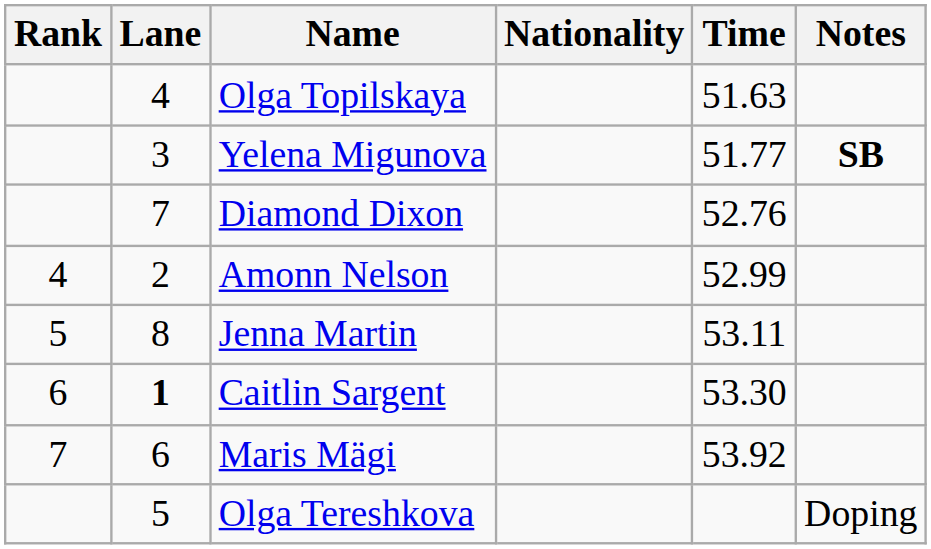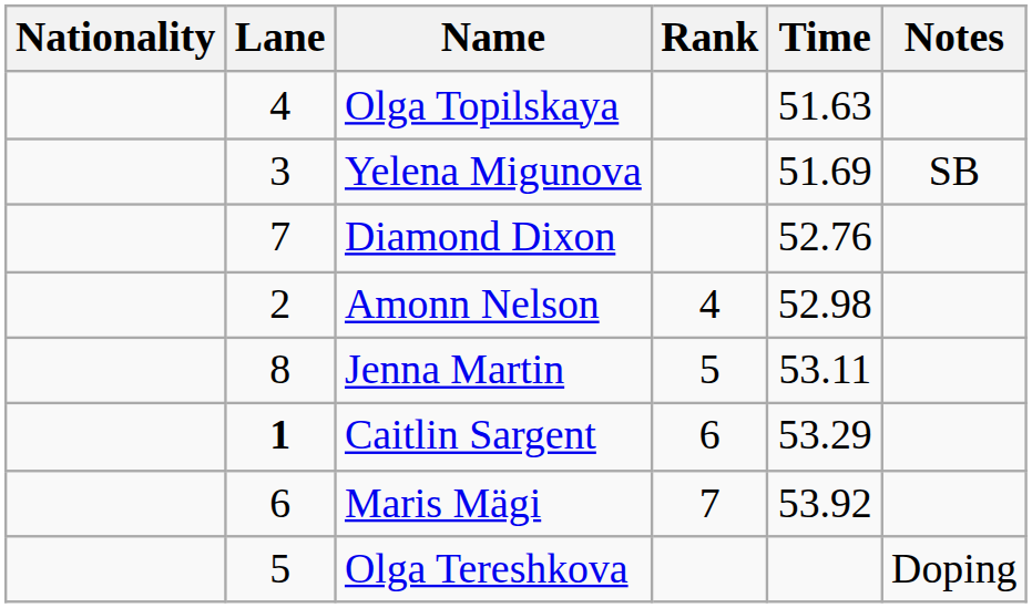 <table class="wikitable sortable" style="text-align:center">
 <tr>
-<th>Rank</th>
+<th>Nationality</th>
 <th>Lane</th>
 <th>Name</th>
-<th>Nationality</th>
+<th>Rank</th>
 <th>Time</th>
 <th>Notes</th>
 </tr>
 <tr>
-<td></td>
+<td align=left></td>
 <td>4</td>
 <td align=left><a href='#'>Olga Topilskaya</a></td>
-<td align=left></td>
+<td></td>
 <td>51.63</td>
 <td></td>
 </tr>
 <tr>
-<td></td>
+<td align=left></td>
 <td>3</td>
 <td align=left><a href='#'>Yelena Migunova</a></td>
-<td align=left></td>
-<td>51.77</td>
-<td><strong>SB</strong></td>
+<td></td>
+<td>51.69</td>
+<td>SB</td>
 </tr>
 <tr>
-<td></td>
+<td align=left></td>
 <td>7</td>
 <td align=left><a href='#'>Diamond Dixon</a></td>
-<td align=left></td>
+<td></td>
 <td>52.76</td>
 <td></td>
 </tr>
 <tr>
-<td>4</td>
+<td align=left></td>
 <td>2</td>
 <td align=left><a href='#'>Amonn Nelson</a></td>
-<td align=left></td>
-<td>52.99</td>
+<td>4</td>
+<td>52.98</td>
 <td></td>
 </tr>
 <tr>
-<td>5</td>
+<td align=left></td>
 <td>8</td>
 <td align=left><a href='#'>Jenna Martin</a></td>
-<td align=left></td>
+<td>5</td>
 <td>53.11</td>
 <td></td>
 </tr>
 <tr>
-<td>6</td>
+<td align=left></td>
 <td><strong>1</strong></td>
 <td align=left><a href='#'>Caitlin Sargent</a></td>
-<td align=left></td>
-<td>53.30</td>
+<td>6</td>
+<td>53.29</td>
 <td></td>
 </tr>
 <tr>
-<td>7</td>
+<td align=left></td>
 <td>6</td>
 <td align=left><a href='#'>Maris Mägi</a></td>
-<td align=left></td>
+<td>7</td>
 <td>53.92</td>
 <td></td>
 </tr>
 <tr>
-<td></td>
+<td align=left></td>
 <td>5</td>
 <td align=left><a href='#'>Olga Tereshkova</a></td>
-<td align=left></td>
+<td></td>
 <td></td>
 <td>Doping</td>
 </tr>
 </table>
